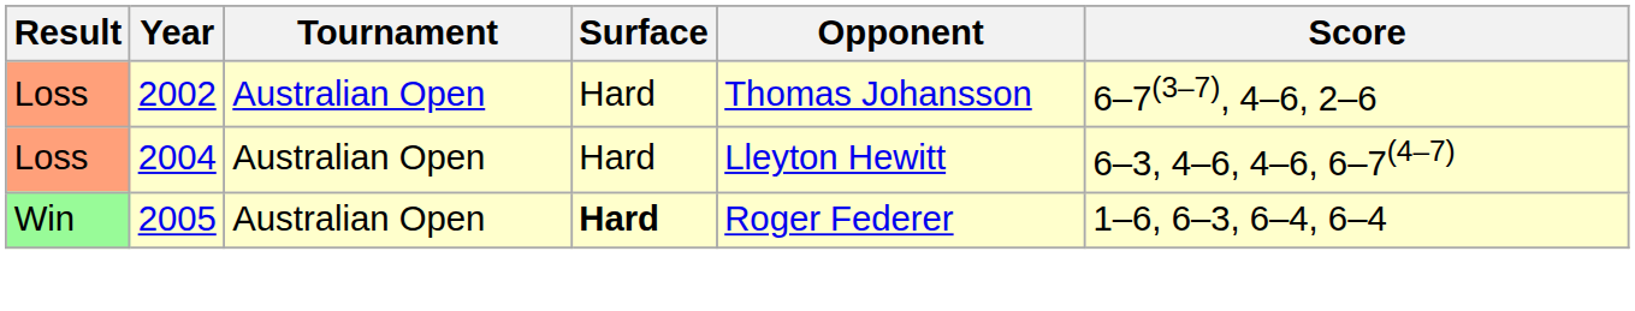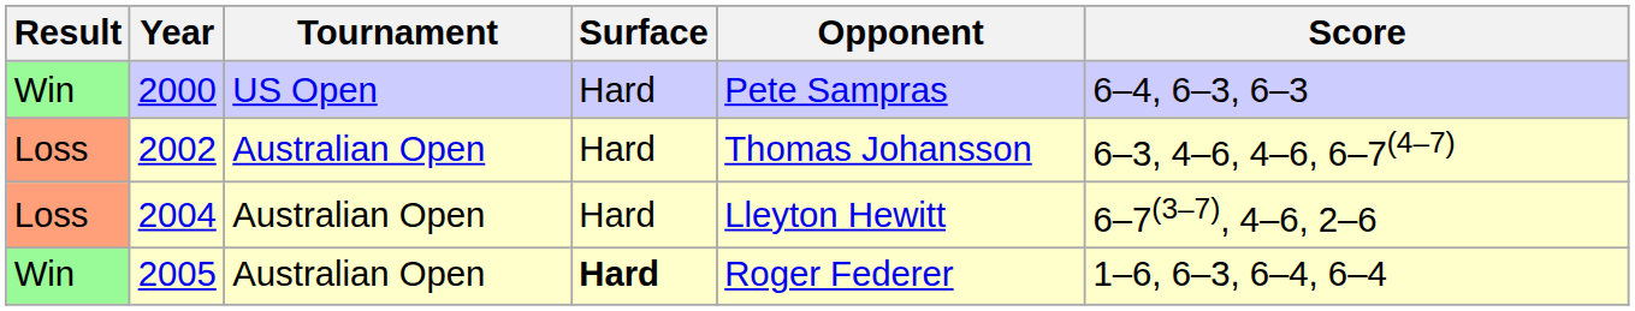 <table class="sortable wikitable">
 <tr>
 <th style="width:40px">Result</th>
 <th>Year</th>
 <th style="width:150px">Tournament</th>
 <th>Surface</th>
 <th style="width:160px">Opponent</th>
 <th width=240 class="unsortable">Score</th>
 </tr>
+<tr style="background:#ccf;">
+<td style="background:#98fb98;">Win</td>
+<td><a href='#'>2000</a></td>
+<td><a href='#'>US Open</a></td>
+<td>Hard</td>
+<td> <a href='#'>Pete Sampras</a></td>
+<td>6–4, 6–3, 6–3</td>
+</tr>
 <tr style="background:#ffc;">
 <td style="background:#ffa07a;">Loss</td>
 <td><a href='#'>2002</a></td>
 <td><a href='#'>Australian Open</a></td>
 <td>Hard</td>
 <td> <a href='#'>Thomas Johansson</a></td>
-<td>6–7<sup>(3–7)</sup>, 4–6, 2–6</td>
+<td>6–3, 4–6, 4–6, 6–7<sup>(4–7)</sup></td>
 </tr>
 <tr style="background:#ffc;">
 <td style="background:#ffa07a;">Loss</td>
 <td><a href='#'>2004</a></td>
 <td>Australian Open</td>
 <td>Hard</td>
 <td> <a href='#'>Lleyton Hewitt</a></td>
-<td>6–3, 4–6, 4–6, 6–7<sup>(4–7)</sup></td>
+<td>6–7<sup>(3–7)</sup>, 4–6, 2–6</td>
 </tr>
 <tr style="background:#ffc;">
 <td style="background:#98fb98;">Win</td>
 <td><a href='#'>2005</a></td>
 <td>Australian Open</td>
 <td><strong>Hard</strong></td>
 <td> <a href='#'>Roger Federer</a></td>
 <td>1–6, 6–3, 6–4, 6–4</td>
 </tr>
 </table>
